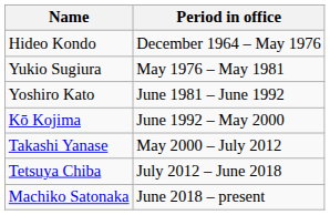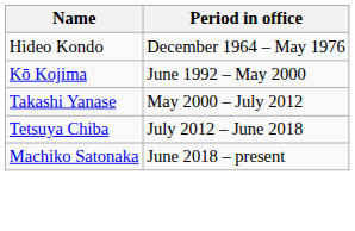 <table class="wikitable">
 <tr>
 <th>Name</th>
 <th>Period in office</th>
 </tr>
 <tr>
 <td>Hideo Kondo</td>
 <td>December 1964 – May 1976</td>
-</tr>
-<tr>
-<td>Yukio Sugiura</td>
-<td>May 1976 – May 1981</td>
-</tr>
-<tr>
-<td>Yoshiro Kato</td>
-<td>June 1981 – June 1992</td>
 </tr>
 <tr>
 <td><a href='#'>Kō Kojima</a></td>
 <td>June 1992 – May 2000</td>
 </tr>
 <tr>
 <td><a href='#'>Takashi Yanase</a></td>
 <td>May 2000 – July 2012</td>
 </tr>
 <tr>
 <td><a href='#'>Tetsuya Chiba</a></td>
 <td>July 2012 – June 2018</td>
 </tr>
 <tr>
 <td><a href='#'>Machiko Satonaka</a></td>
 <td>June 2018 – present</td>
 </tr>
 </table>
